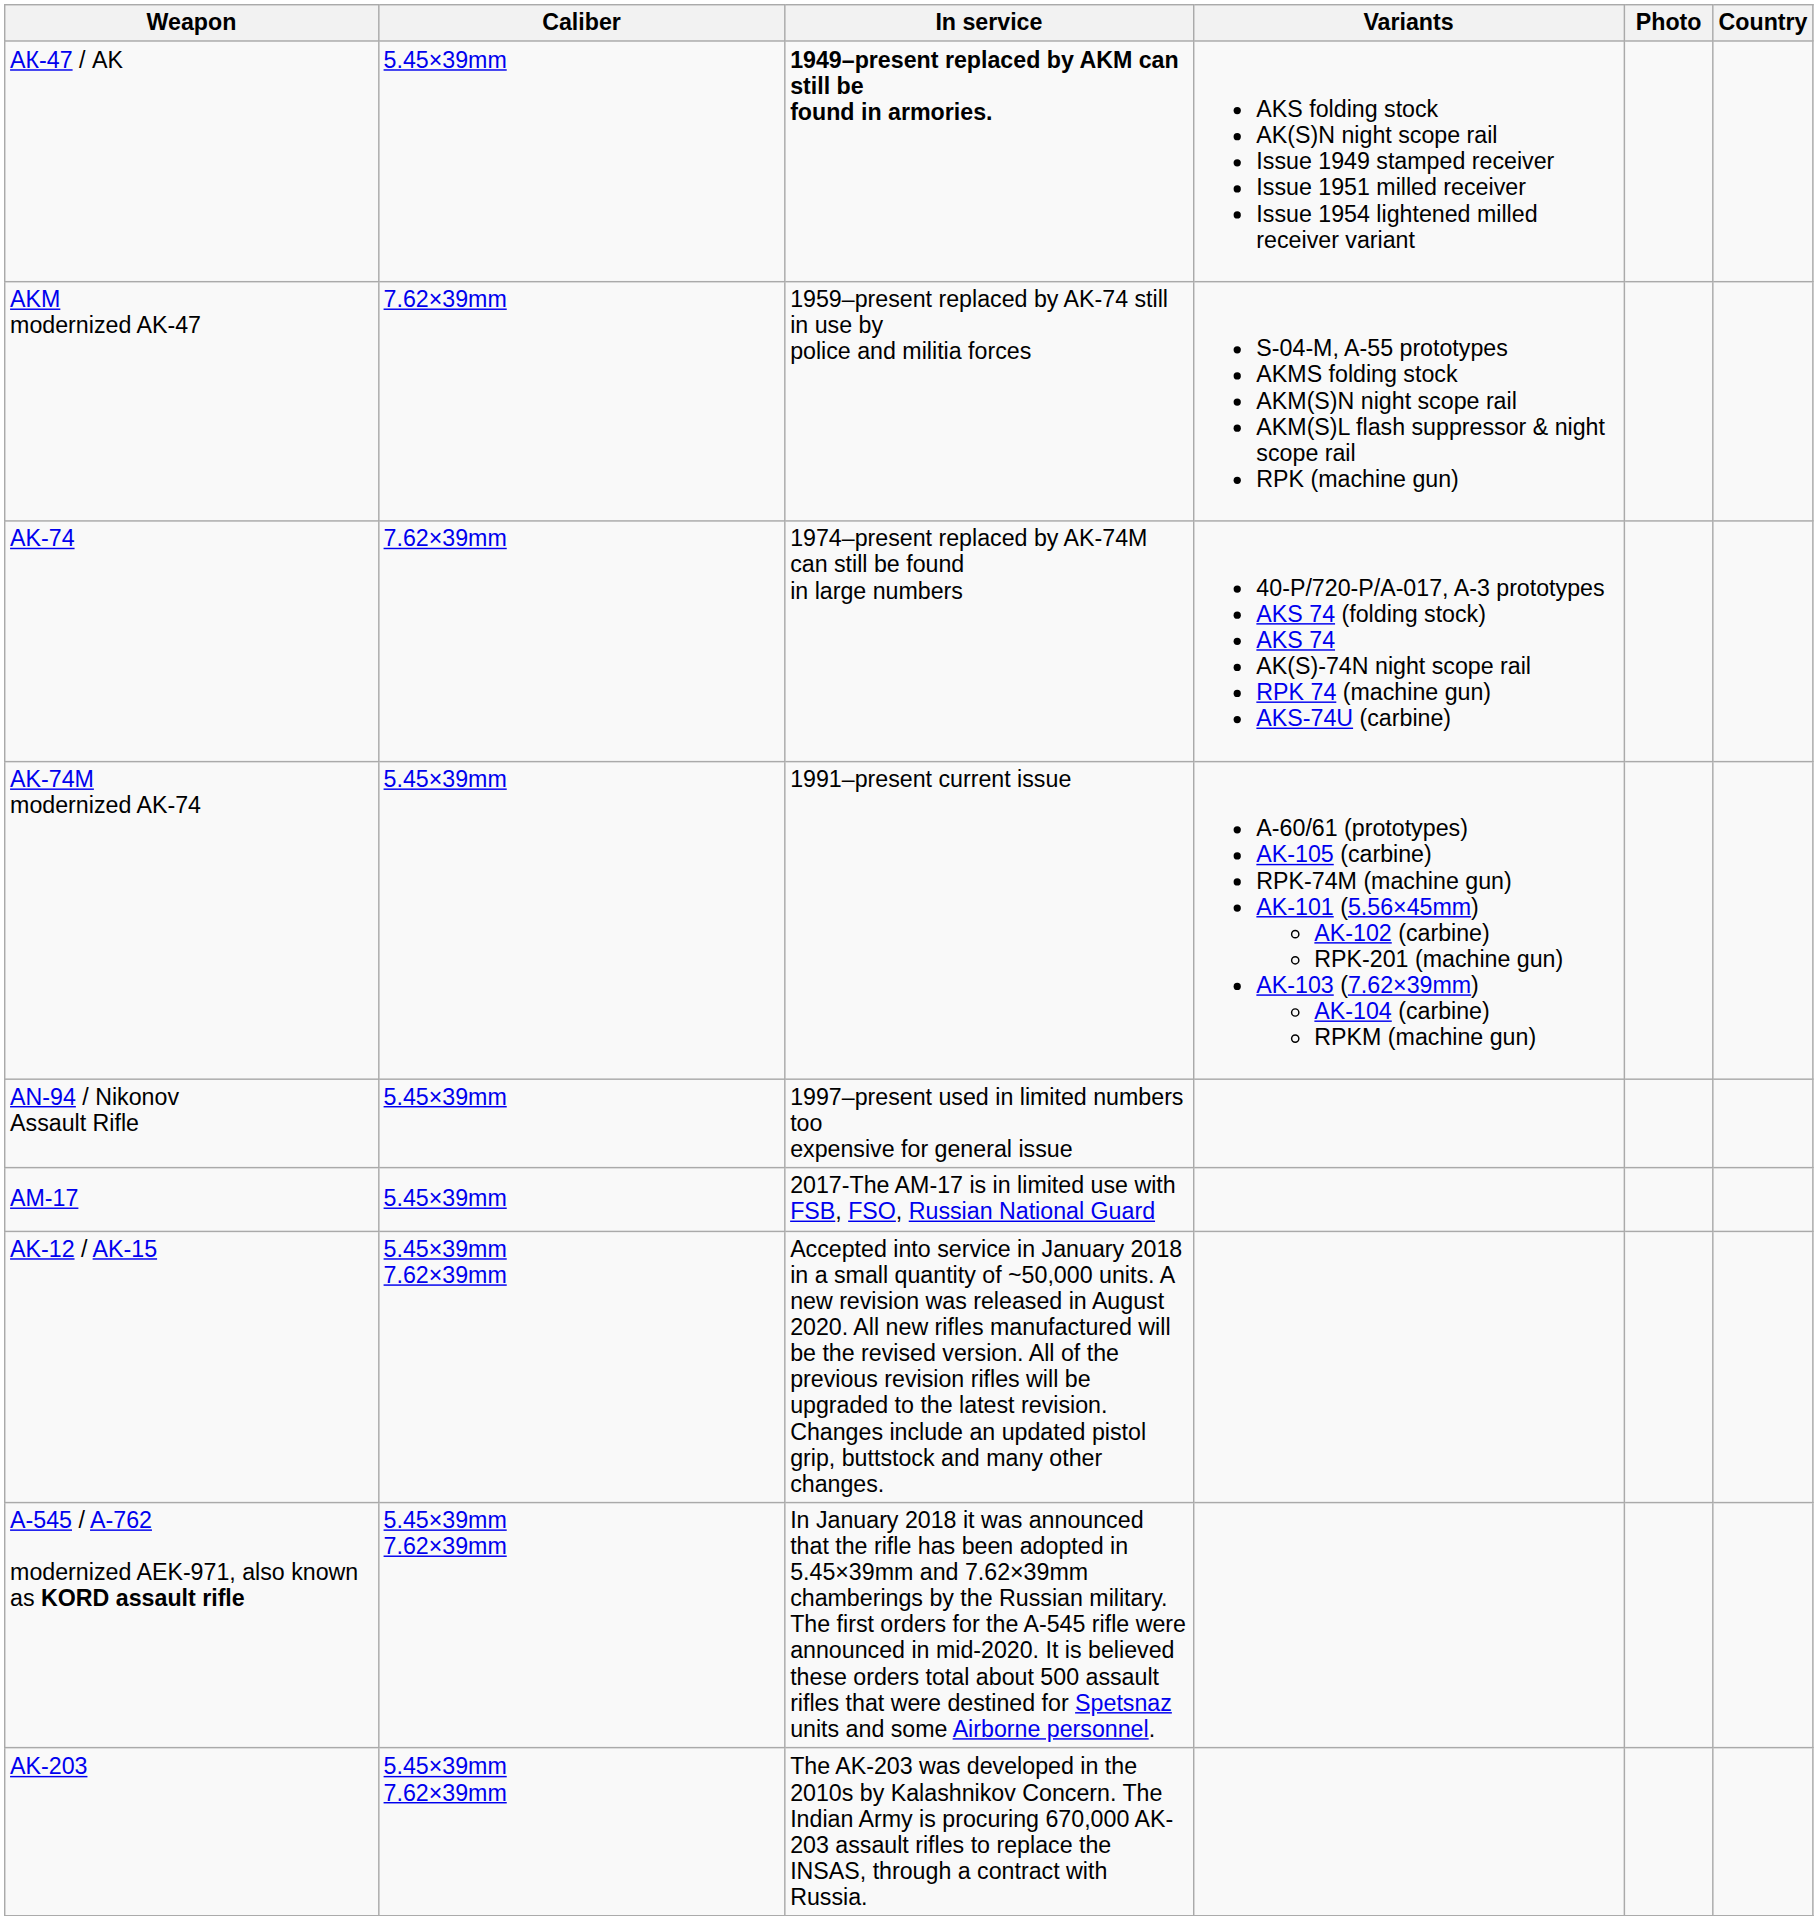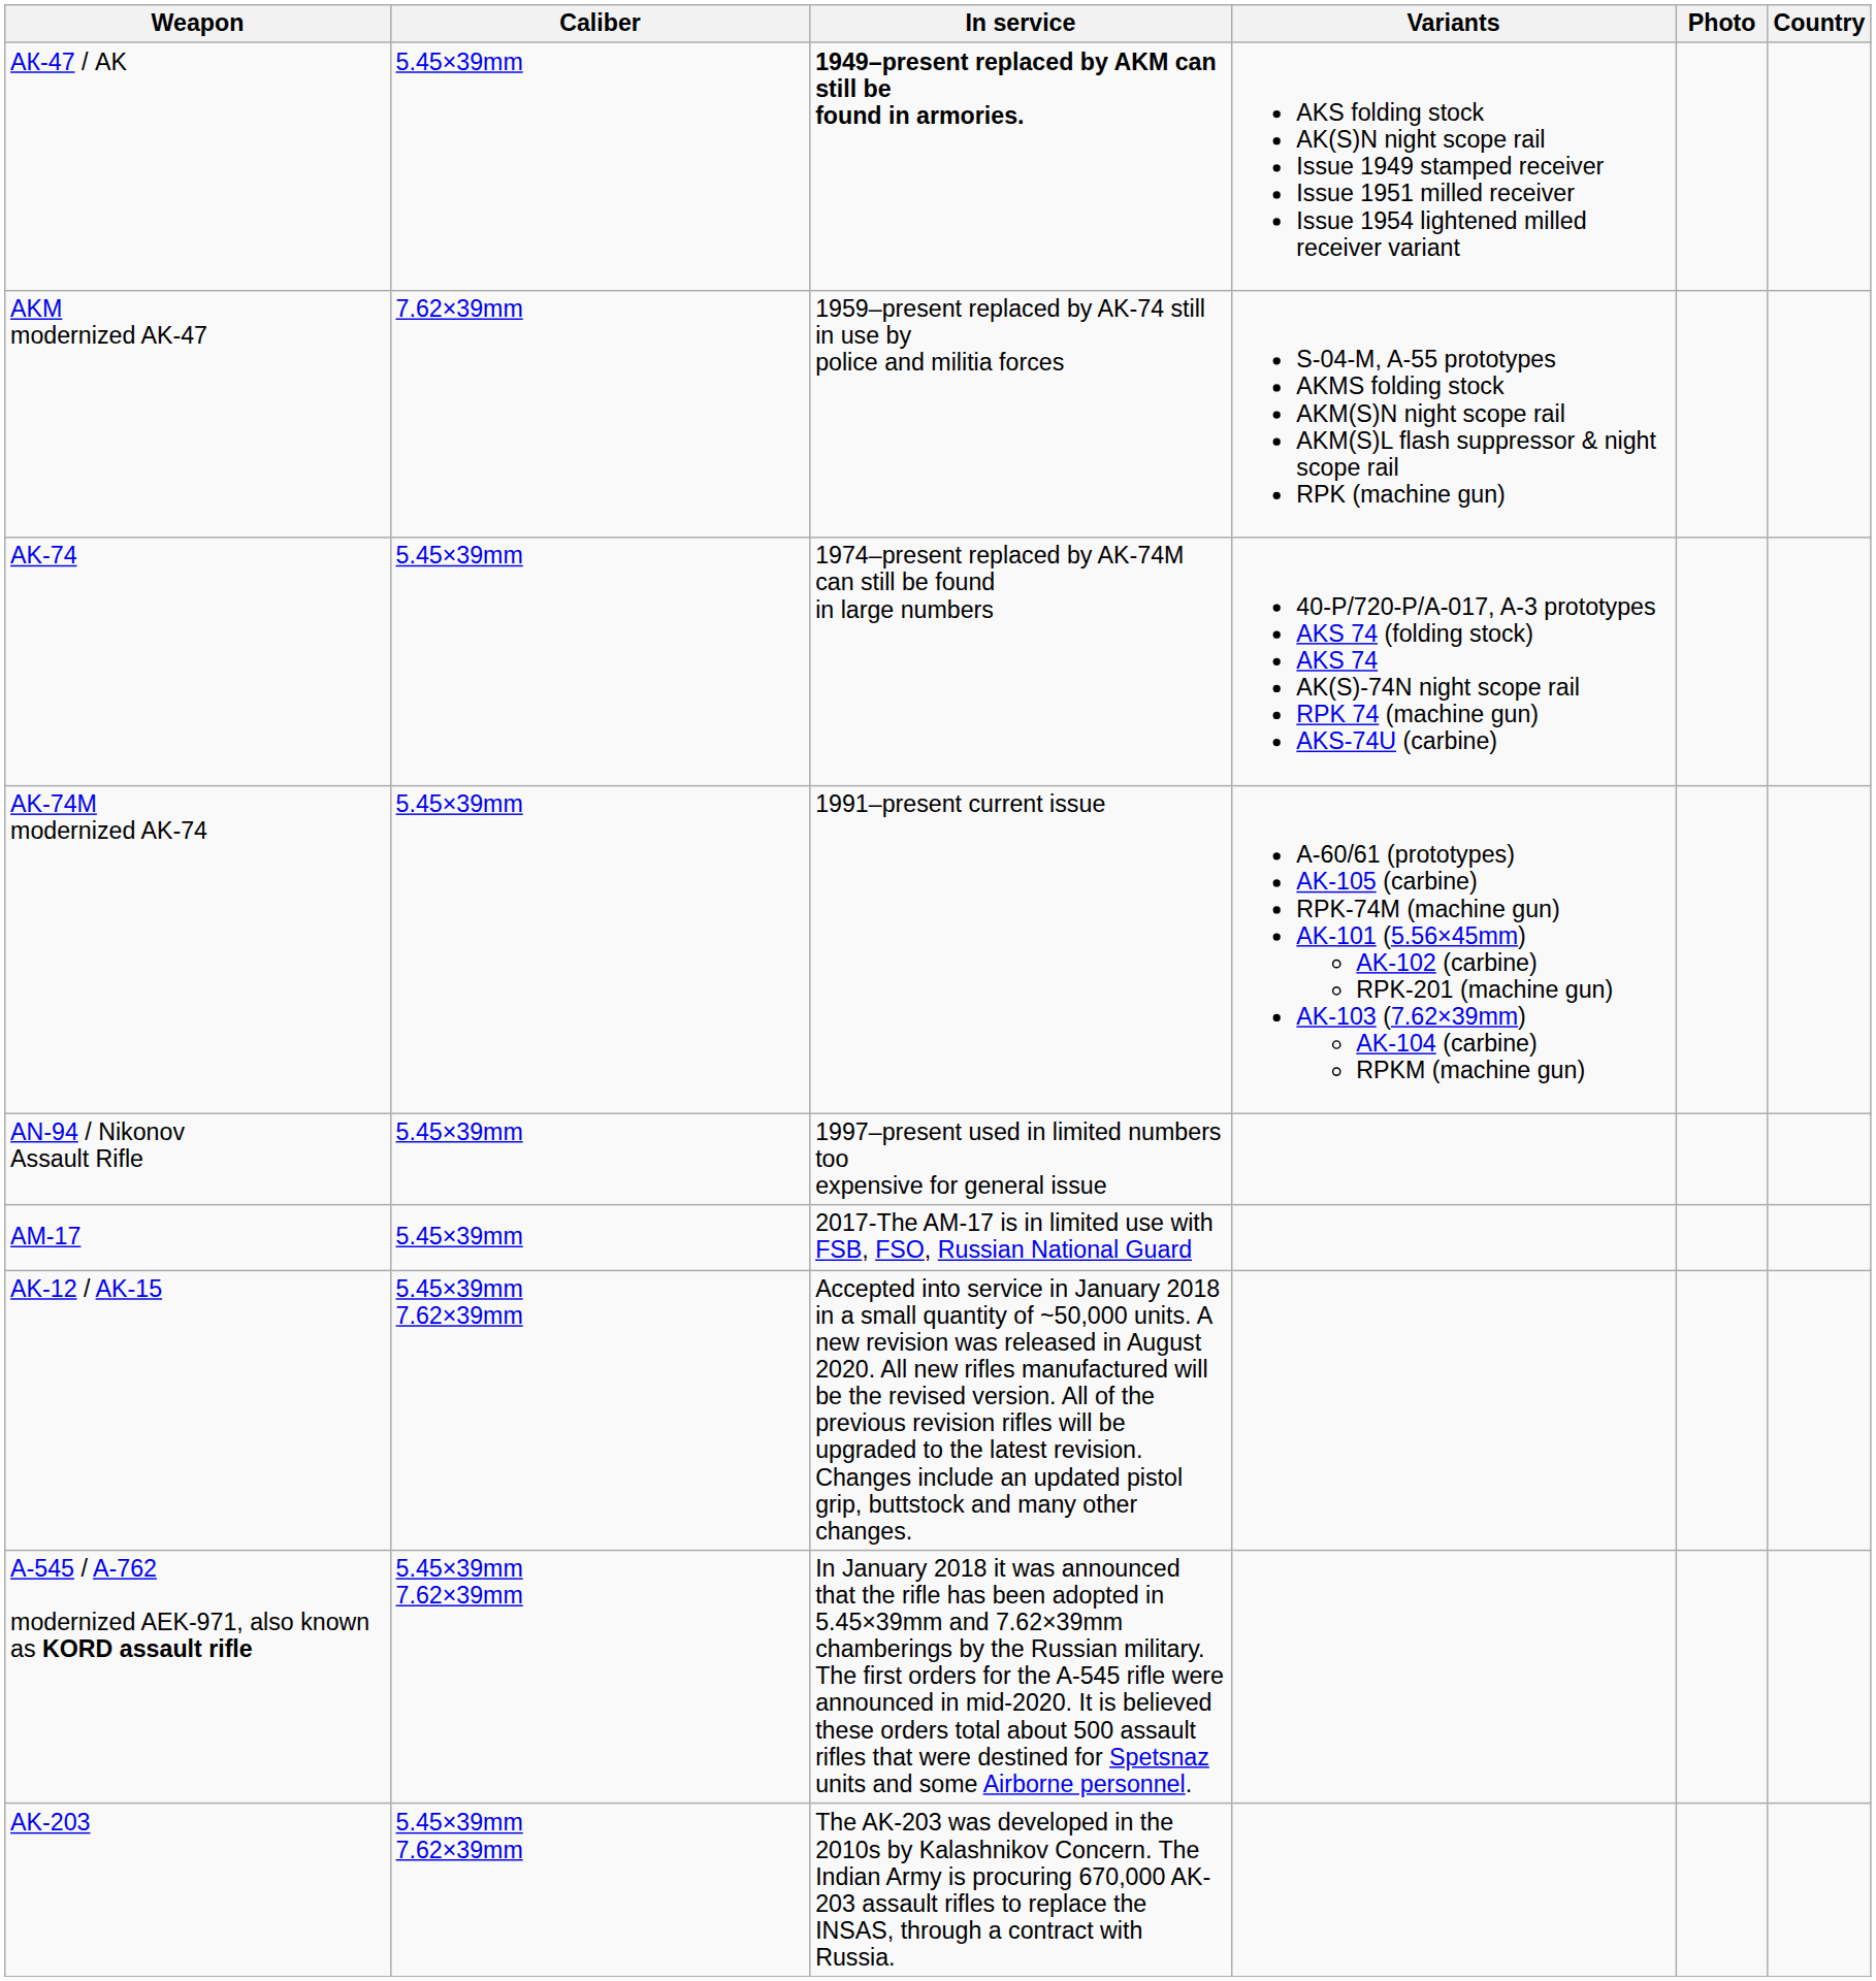 <table class="wikitable">
 <tr>
 <th style="width:22%;", align=left>Weapon</th>
 <th style="width:24%;", align=left>Caliber</th>
 <th style="width:24%;", align=left>In service</th>
 <th style="width:25%;", align=left>Variants</th>
 <th style="width:29%;">Photo</th>
 <th style="width:16%;", align=left>Country</th>
 </tr>
 <tr>
 <td align=left, valign=top><a href='#'>АК-47</a> / AK</td>
 <td align=left, valign=top><a href='#'>5.45×39mm</a></td>
 <td align=left, valign=top><strong>1949–present replaced by AKM can still be<br>found in armories.</strong></td>
 <td align=left, valign=top><br><ul><li>AKS folding stock</li><li>AK(S)N night scope rail</li><li>Issue 1949 stamped receiver</li><li>Issue 1951 milled receiver</li><li>Issue 1954 lightened milled receiver variant</li></ul></td>
 <td align=center, valign=top></td>
 <td></td>
 </tr>
 <tr>
 <td align=left, valign=top><a href='#'>AKM</a><br>modernized AK-47</td>
 <td align=left, valign=top><a href='#'>7.62×39mm</a></td>
 <td align=left, valign=top>1959–present replaced by AK-74 still in use by<br>police and militia forces</td>
 <td align=left, valign=top><br><ul><li>S-04-M, A-55 prototypes</li><li>AKMS folding stock</li><li>AKM(S)N night scope rail</li><li>AKM(S)L flash suppressor & night scope rail</li><li>RPK (machine gun)</li></ul></td>
 <td align=center, valign=top></td>
 <td></td>
 </tr>
 <tr>
 <td align=left, valign=top><a href='#'>AK-74</a></td>
-<td align=left, valign=top><a href='#'>7.62×39mm</a></td>
+<td align=left, valign=top><a href='#'>5.45×39mm</a></td>
 <td align=left, valign=top>1974–present replaced by AK-74M can still be found<br>in large numbers</td>
 <td align=left, valign=top><br><ul><li>40-P/720-P/A-017, A-3 prototypes</li><li><a href='#'>AKS 74</a> (folding stock)</li><li><a href='#'>AKS 74</a></li><li>AK(S)-74N night scope rail</li><li><a href='#'>RPK 74</a> (machine gun)</li><li><a href='#'>AKS-74U</a> (carbine)</li></ul></td>
 <td align=center, valign=top></td>
 <td></td>
 </tr>
 <tr>
 <td align=left, valign=top><a href='#'>AK-74M</a><br>modernized AK-74</td>
 <td align=left, valign=top><a href='#'>5.45×39mm</a></td>
 <td align=left, valign=top>1991–present current issue</td>
 <td align=left, valign=top><br><ul><li>A-60/61 (prototypes)</li><li><a href='#'>AK-105</a> (carbine)</li><li>RPK-74M (machine gun)</li><li><a href='#'>AK-101</a> (<a href='#'>5.56×45mm</a>)<ul><li><a href='#'>AK-102</a> (carbine)</li><li>RPK-201 (machine gun)</li></ul></li><li><a href='#'>AK-103</a> (<a href='#'>7.62×39mm</a>)<ul><li><a href='#'>AK-104</a> (carbine)</li><li>RPKM (machine gun)</li></ul></li></ul></td>
 <td align=center, valign=top></td>
 <td><br></td>
 </tr>
 <tr>
 <td align=left, valign=top><a href='#'>AN-94</a> / Nikonov<br>Assault Rifle</td>
 <td align=left, valign=top><a href='#'>5.45×39mm</a></td>
 <td align=left, valign=top>1997–present used in limited numbers too<br>expensive for general issue</td>
 <td align=left, valign=top></td>
 <td align=center, valign=top></td>
 <td></td>
 </tr>
 <tr>
 <td><a href='#'>AM-17</a></td>
 <td><a href='#'>5.45×39mm</a></td>
 <td>2017-The AM-17 is in limited use with <a href='#'>FSB</a>, <a href='#'>FSO</a>, <a href='#'>Russian National Guard</a></td>
 <td></td>
 <td align=center, valign=top></td>
 <td></td>
 </tr>
 <tr>
 <td align=left, valign=top><a href='#'>AK-12</a> / <a href='#'>AK-15</a></td>
 <td align=left, valign=top><a href='#'>5.45×39mm</a><br><a href='#'>7.62×39mm</a></td>
 <td align=left, valign=top>Accepted into service in January 2018 in a small quantity of ~50,000 units. A new revision was released in August 2020. All new rifles manufactured will be the revised version. All of the previous revision rifles will be upgraded to the latest revision. Changes include an updated pistol grip, buttstock and many other changes.</td>
 <td align=left, valign=top></td>
 <td align=center, valign=top></td>
 <td></td>
 </tr>
 <tr>
 <td align=left, valign=top><a href='#'>A-545</a> / <a href='#'>A-762</a><br><br>modernized AEK-971, also known as <strong>KORD assault rifle</strong></td>
 <td align=left, valign=top><a href='#'>5.45×39mm</a><br><a href='#'>7.62×39mm</a></td>
 <td align=left, valign=top>In January 2018 it was announced that the rifle has been adopted in 5.45×39mm and 7.62×39mm chamberings by the Russian military. The first orders for the A-545 rifle were announced in mid-2020. It is believed these orders total about 500 assault rifles that were destined for <a href='#'>Spetsnaz</a> units and some <a href='#'>Airborne personnel</a>.</td>
 <td align=left, valign=top></td>
 <td align=center></td>
 <td></td>
 </tr>
 <tr>
 <td align=left, valign=top><a href='#'>AK-203</a></td>
 <td align=left, valign=top><a href='#'>5.45×39mm</a><br><a href='#'>7.62×39mm</a></td>
 <td align=left, valign=top>The AK-203 was developed in the 2010s by Kalashnikov Concern. The Indian Army is procuring 670,000 AK-203 assault rifles to replace the INSAS, through a contract with Russia.</td>
 <td align=left, valign=top></td>
 <td align=center></td>
 <td></td>
 </tr>
 <tr>
 </tr>
 </table>
